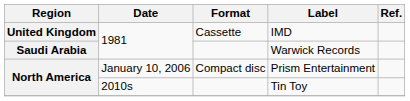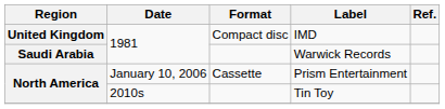 <table class="wikitable plainrowheaders">
 <tr>
 <th scope="col">Region</th>
 <th scope="col">Date</th>
 <th scope="col">Format</th>
 <th scope="col">Label</th>
 <th scope="col">Ref.</th>
 </tr>
 <tr>
 <th scope="row">United Kingdom</th>
 <td rowspan="2">1981</td>
-<td>Cassette</td>
+<td>Compact disc</td>
 <td>IMD</td>
 <td></td>
 </tr>
 <tr>
 <th scope="row">Saudi Arabia</th>
 <td></td>
 <td>Warwick Records</td>
 <td></td>
 </tr>
 <tr>
 <th scope="row" rowspan="2">North America</th>
 <td>January 10, 2006</td>
-<td>Compact disc</td>
+<td>Cassette</td>
 <td>Prism Entertainment</td>
 <td></td>
 </tr>
 <tr>
 <td>2010s</td>
 <td></td>
 <td>Tin Toy</td>
 <td></td>
 </tr>
 <tr>
 </tr>
 </table>
